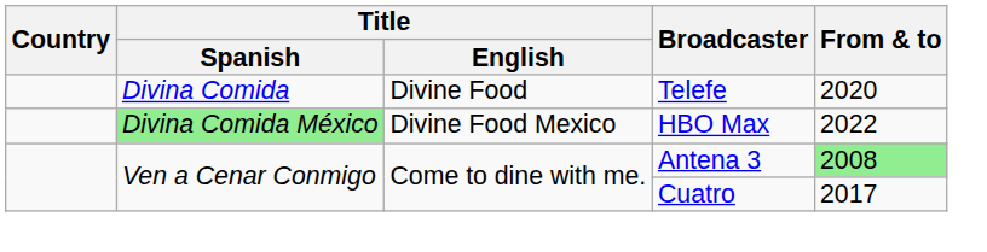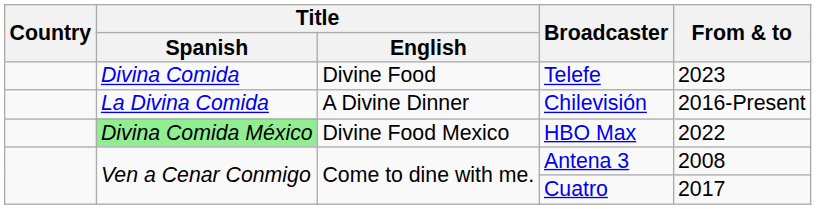 <table class="sortable wikitable"  style="line-height:14px">
 <tr>
 <th Rowspan=2>Country</th>
 <th Colspan=2>Title</th>
 <th Rowspan=2>Broadcaster</th>
 <th Rowspan=2>From & to</th>
 </tr>
 <tr>
 <th>Spanish</th>
 <th>English</th>
 </tr>
 <tr>
 <td></td>
 <td><em><a href='#'>Divina Comida</a></em></td>
 <td>Divine Food</td>
 <td><a href='#'>Telefe</a></td>
-<td>2020</td>
+<td>2023</td>
+</tr>
+<tr>
+<td></td>
+<td><em><a href='#'>La Divina Comida</a></em></td>
+<td>A Divine Dinner</td>
+<td><a href='#'>Chilevisión</a></td>
+<td>2016-Present</td>
 </tr>
 <tr>
 <td></td>
 <td style="background: lightgreen;"><em>Divina Comida México</em></td>
 <td>Divine Food Mexico</td>
 <td><a href='#'>HBO Max</a></td>
 <td>2022</td>
 </tr>
 <tr>
 <td rowspan=2></td>
 <td rowspan=2><em>Ven a Cenar Conmigo</em></td>
 <td rowspan=2>Come to dine with me.</td>
 <td><a href='#'>Antena 3</a></td>
-<td style="background: lightgreen;">2008</td>
+<td>2008</td>
 </tr>
 <tr>
 <td><a href='#'>Cuatro</a></td>
 <td>2017</td>
 </tr>
 </table>
